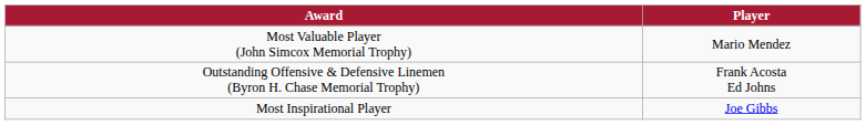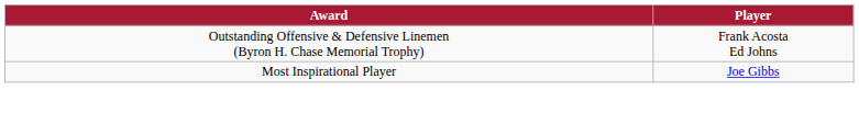 <table class="wikitable" width="65%">
 <tr>
 <th style="background:#A81933;color:#FFFFFF;">Award</th>
 <th style="background:#A81933;color:#FFFFFF;">Player</th>
-</tr>
-<tr align="center" bgcolor="">
-<td>Most Valuable Player<br>(John Simcox Memorial Trophy)</td>
-<td>Mario Mendez</td>
 </tr>
 <tr align="center" bgcolor="">
 <td>Outstanding Offensive & Defensive Linemen<br>(Byron H. Chase Memorial Trophy)</td>
 <td>Frank Acosta<br>Ed Johns</td>
 </tr>
 <tr align="center" bgcolor="">
 <td>Most Inspirational Player</td>
 <td><a href='#'>Joe Gibbs</a></td>
 </tr>
 </table>
